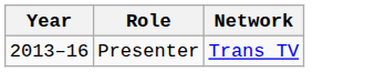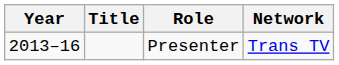 <table class="wikitable sortable">
 <tr>
 <th>Year</th>
+<th>Title</th>
 <th>Role</th>
 <th>Network</th>
 </tr>
 <tr>
 <td>2013–16</td>
+<td><em></em></td>
 <td>Presenter</td>
 <td><a href='#'>Trans TV</a></td>
 </tr>
 </table>
